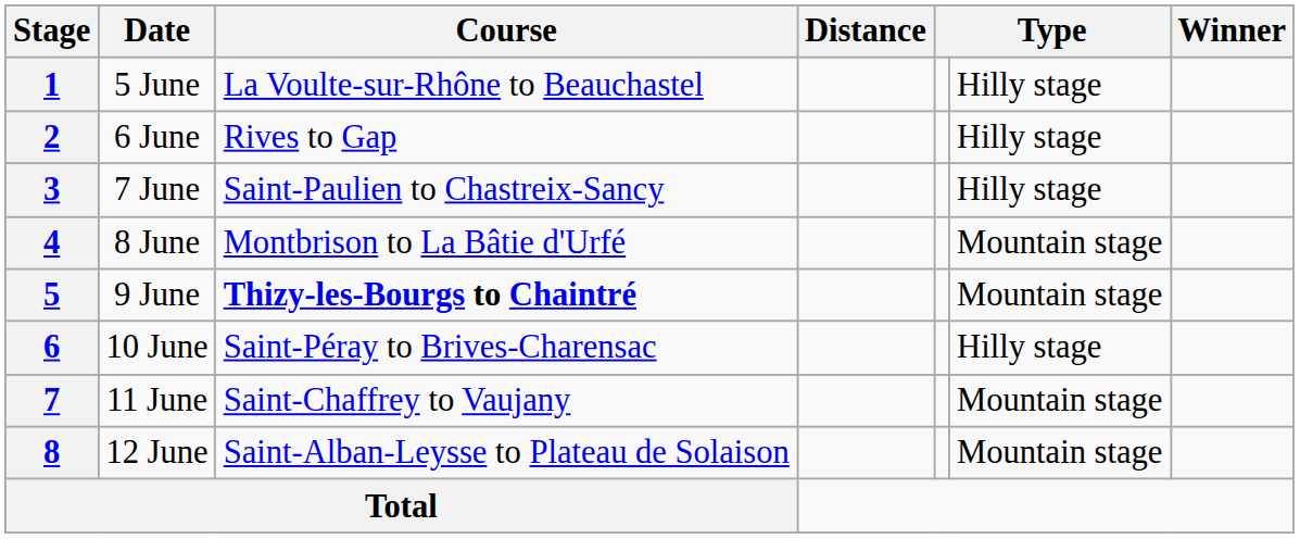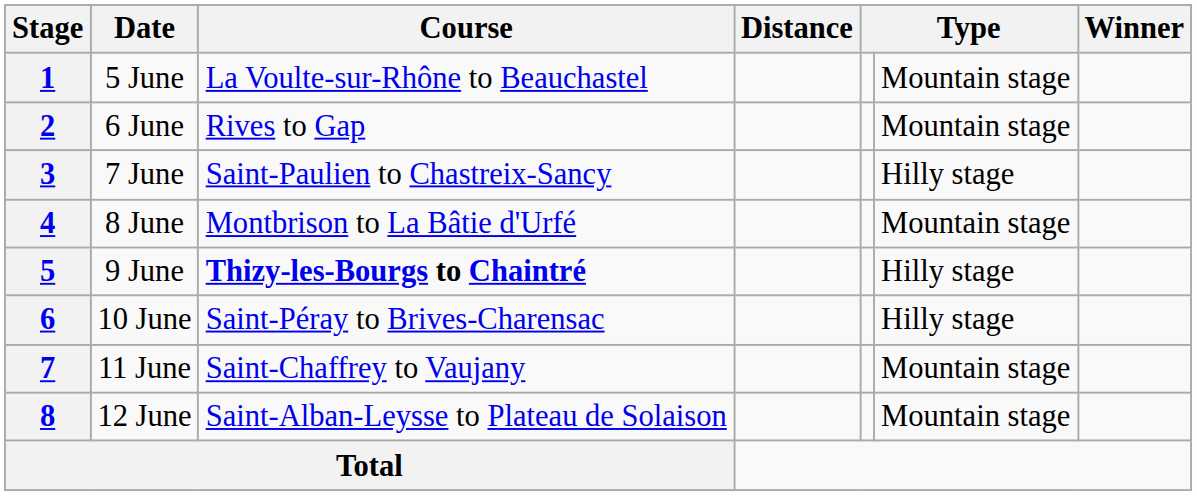 <table class="wikitable">
 <tr>
 <th scope="col">Stage</th>
 <th scope="col">Date</th>
 <th scope="col">Course</th>
 <th scope="col">Distance</th>
 <th scope="col" colspan="2">Type</th>
 <th scope="col">Winner</th>
 </tr>
 <tr>
 <th scope="row" style="text-align:center;"><a href='#'>1</a></th>
 <td style="text-align:center;">5 June</td>
 <td><a href='#'>La Voulte-sur-Rhône</a> to <a href='#'>Beauchastel</a></td>
 <td style="text-align:center;"></td>
 <td></td>
-<td>Hilly stage</td>
+<td>Mountain stage</td>
 <td></td>
 </tr>
 <tr>
 <th scope="row" style="text-align:center;"><a href='#'>2</a></th>
 <td style="text-align:center;">6 June</td>
 <td><a href='#'>Rives</a> to <a href='#'>Gap</a></td>
 <td style="text-align:center;"></td>
 <td></td>
-<td>Hilly stage</td>
+<td>Mountain stage</td>
 <td></td>
 </tr>
 <tr>
 <th scope="row" style="text-align:center;"><a href='#'>3</a></th>
 <td style="text-align:center;">7 June</td>
 <td><a href='#'>Saint-Paulien</a> to <a href='#'>Chastreix-Sancy</a></td>
 <td style="text-align:center;"></td>
 <td></td>
 <td>Hilly stage</td>
 <td></td>
 </tr>
 <tr>
 <th scope="row" style="text-align:center;"><a href='#'>4</a></th>
 <td style="text-align:center;">8 June</td>
 <td><a href='#'>Montbrison</a> to <a href='#'>La Bâtie d'Urfé</a></td>
 <td style="text-align:center;"></td>
 <td></td>
 <td>Mountain stage</td>
 <td></td>
 </tr>
 <tr>
 <th scope="row" style="text-align:center;"><a href='#'>5</a></th>
 <td style="text-align:center;">9 June</td>
 <td><strong><a href='#'>Thizy-les-Bourgs</a> to <a href='#'>Chaintré</a></strong></td>
 <td style="text-align:center;"></td>
 <td></td>
-<td>Mountain stage</td>
+<td>Hilly stage</td>
 <td></td>
 </tr>
 <tr>
 <th scope="row" style="text-align:center;"><a href='#'>6</a></th>
 <td style="text-align:center;">10 June</td>
 <td><a href='#'>Saint-Péray</a> to <a href='#'>Brives-Charensac</a></td>
 <td style="text-align:center;"></td>
 <td></td>
 <td>Hilly stage</td>
 <td></td>
 </tr>
 <tr>
 <th scope="row" style="text-align:center;"><a href='#'>7</a></th>
 <td style="text-align:center;">11 June</td>
 <td><a href='#'>Saint-Chaffrey</a> to <a href='#'>Vaujany</a></td>
 <td style="text-align:center;"></td>
 <td></td>
 <td>Mountain stage</td>
 <td></td>
 </tr>
 <tr>
 <th scope="row" style="text-align:center;"><a href='#'>8</a></th>
 <td style="text-align:center;">12 June</td>
 <td><a href='#'>Saint-Alban-Leysse</a> to <a href='#'>Plateau de Solaison</a></td>
 <td style="text-align:center;"></td>
 <td></td>
 <td>Mountain stage</td>
 <td></td>
 </tr>
 <tr>
 <th colspan="3">Total</th>
 <td colspan="4" style="text-align:center;"></td>
 </tr>
 </table>
